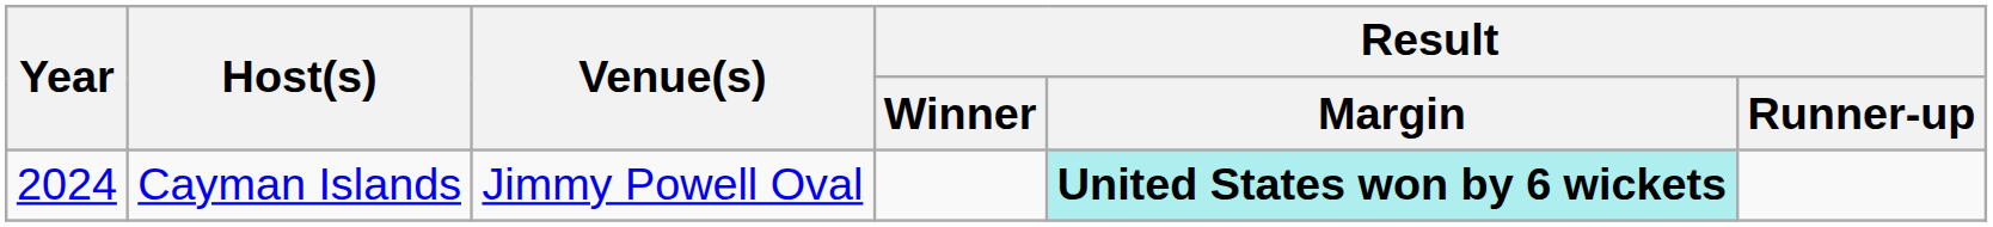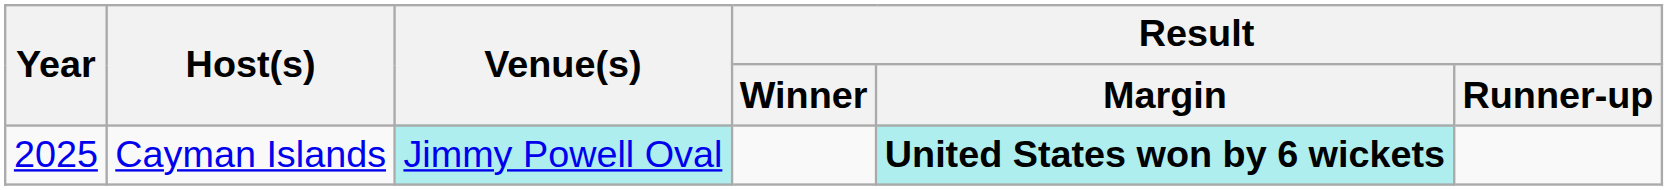 <table class="wikitable" style="text-align: center;">
 <tr>
 <th rowspan=2>Year</th>
 <th rowspan=2>Host(s)</th>
 <th rowspan=2>Venue(s)</th>
 <th colspan=3>Result</th>
 </tr>
 <tr>
 <th>Winner</th>
 <th>Margin</th>
 <th>Runner-up</th>
 </tr>
 <tr>
-<td><a href='#'>2024</a></td>
+<td><a href='#'>2025</a></td>
 <td><a href='#'>Cayman Islands</a></td>
-<td><a href='#'>Jimmy Powell Oval</a></td>
+<td style="background: paleturquoise;"><a href='#'>Jimmy Powell Oval</a></td>
 <td></td>
 <td style="background: paleturquoise;"><strong>United States won by 6 wickets</strong><br></td>
 <td></td>
 </tr>
 </table>
